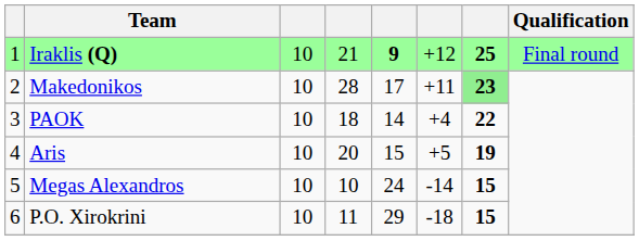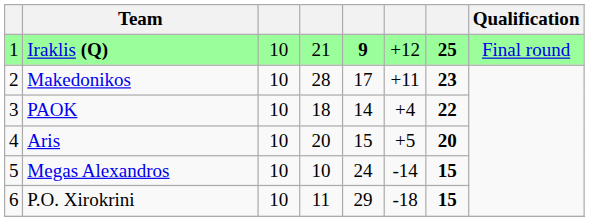 <table class="wikitable" style="text-align: center;">
 <tr>
 <th></th>
 <th width=190>Team</th>
 <th width=28></th>
 <th width=28></th>
 <th width=28></th>
 <th width=28></th>
 <th width=28></th>
 <th>Qualification</th>
 </tr>
 <tr bgcolor=#9AFF9A>
 <td>1</td>
 <td align=left><a href='#'>Iraklis</a> <strong>(Q)</strong></td>
 <td>10</td>
 <td>21</td>
 <td><strong>9</strong></td>
 <td>+12</td>
 <td><strong>25</strong></td>
 <td><a href='#'>Final round</a></td>
 </tr>
 <tr>
 <td>2</td>
 <td align=left><a href='#'>Makedonikos</a></td>
 <td>10</td>
 <td>28</td>
 <td>17</td>
 <td>+11</td>
-<td style="background: lightgreen;"><strong>23</strong></td>
+<td><strong>23</strong></td>
 <td rowspan=5></td>
 </tr>
 <tr>
 <td>3</td>
 <td align=left><a href='#'>PAOK</a></td>
 <td>10</td>
 <td>18</td>
 <td>14</td>
 <td>+4</td>
 <td><strong>22</strong></td>
 </tr>
 <tr>
 <td>4</td>
 <td align=left><a href='#'>Aris</a></td>
 <td>10</td>
 <td>20</td>
 <td>15</td>
 <td>+5</td>
-<td><strong>19</strong></td>
+<td><strong>20</strong></td>
 </tr>
 <tr>
 <td>5</td>
 <td align=left><a href='#'>Megas Alexandros</a></td>
 <td>10</td>
 <td>10</td>
 <td>24</td>
 <td>-14</td>
 <td><strong>15</strong></td>
 </tr>
 <tr>
 <td>6</td>
 <td align=left>P.O. Xirokrini</td>
 <td>10</td>
 <td>11</td>
 <td>29</td>
 <td>-18</td>
 <td><strong>15</strong></td>
 </tr>
 <tr>
 </tr>
 </table>
